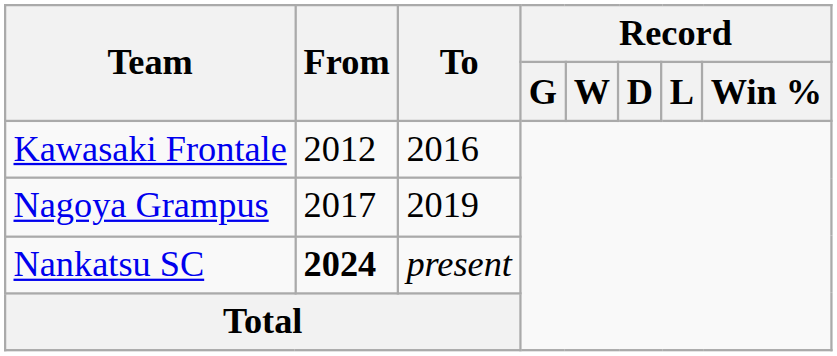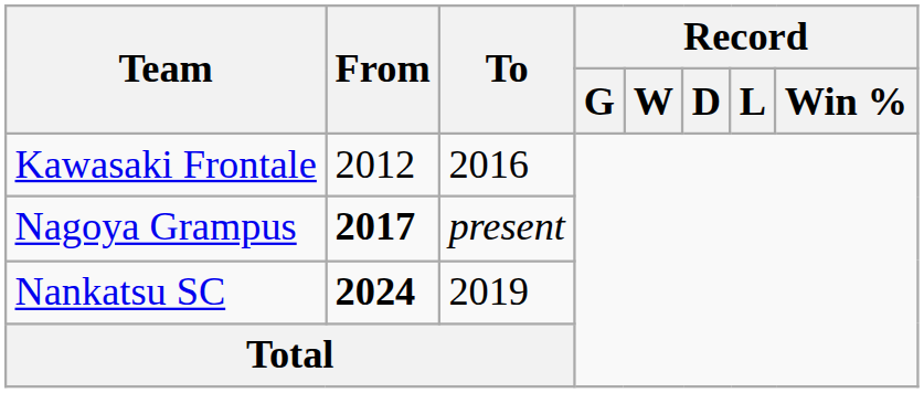 <table class="wikitable" style="text-align: center">
 <tr>
 <th rowspan="2">Team</th>
 <th rowspan="2">From</th>
 <th rowspan="2">To</th>
 <th colspan="5">Record</th>
 </tr>
 <tr>
 <th>G</th>
 <th>W</th>
 <th>D</th>
 <th>L</th>
 <th>Win %</th>
 </tr>
 <tr>
 <td align="left"><a href='#'>Kawasaki Frontale</a></td>
 <td align="left">2012</td>
 <td align="left">2016<br></td>
 </tr>
 <tr>
 <td align="left"><a href='#'>Nagoya Grampus</a></td>
-<td align="left">2017</td>
-<td align="left">2019<br></td>
+<td align="left"><strong>2017</strong></td>
+<td align="left"><em>present</em><br></td>
 </tr>
 <tr>
 <td align="left"><a href='#'>Nankatsu SC</a></td>
 <td align="left"><strong>2024</strong></td>
-<td align="left"><em>present</em><br></td>
+<td align="left">2019<br></td>
 </tr>
 <tr>
 <th colspan="3">Total<br></th>
 </tr>
 </table>
